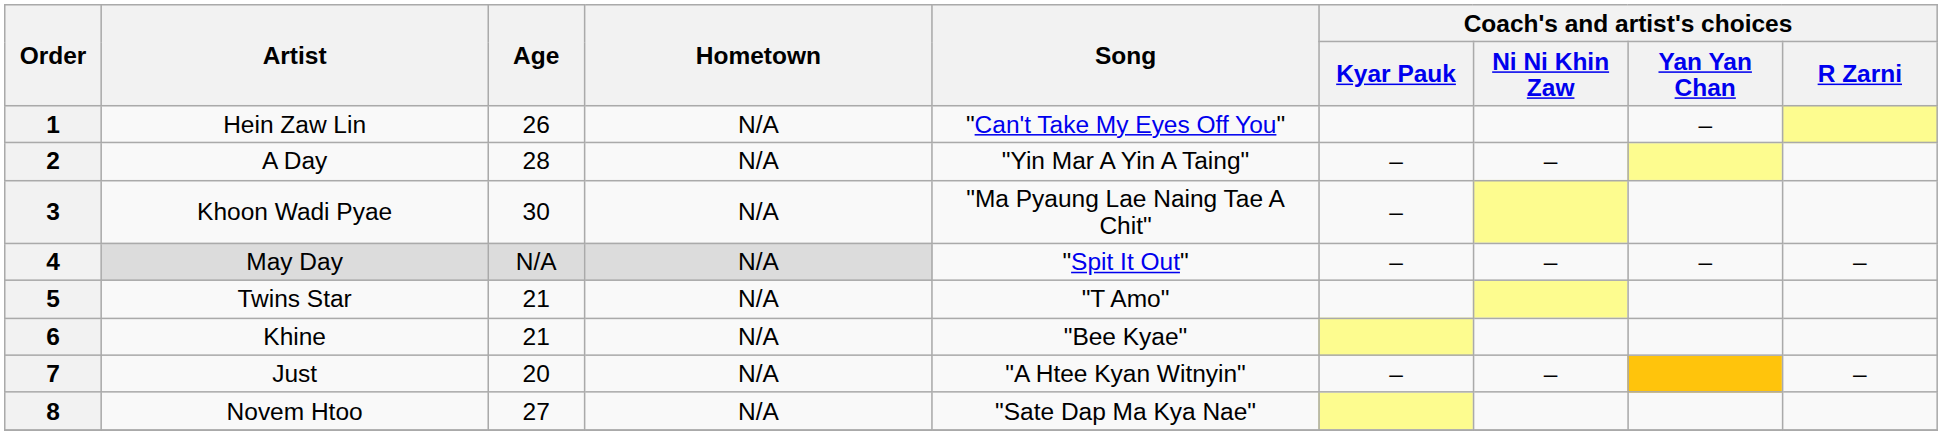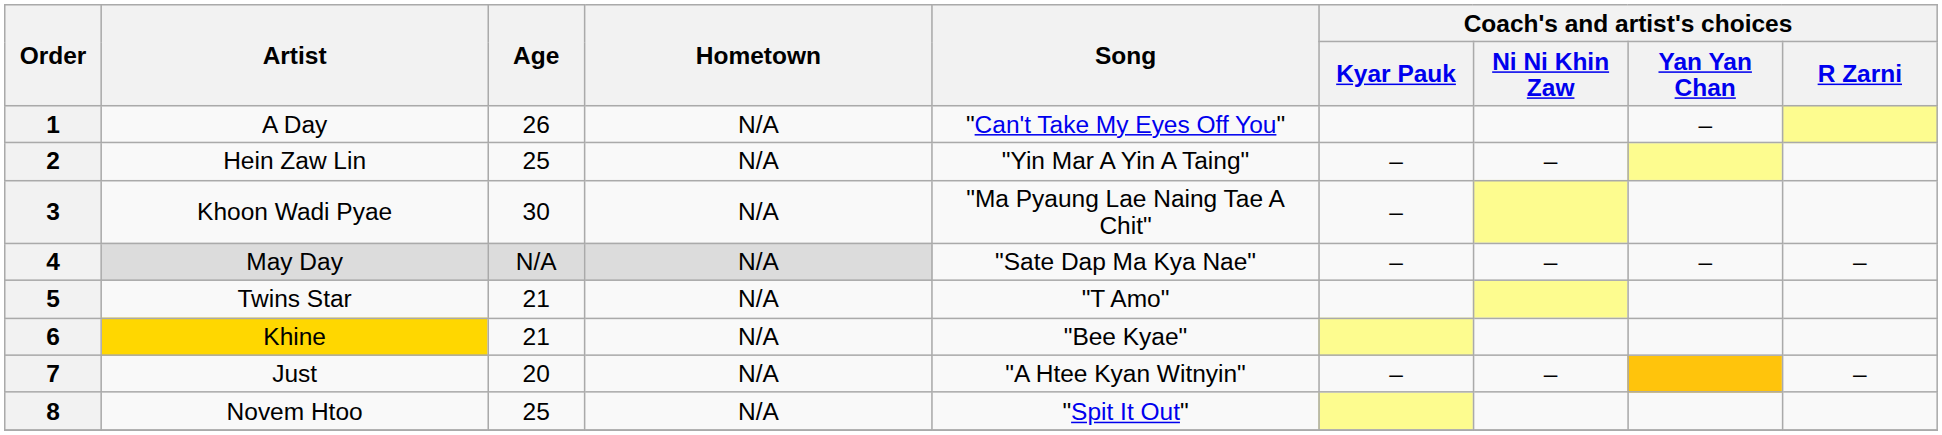 <table class="wikitable" style="text-align:center; line-height:17px; width:100%;">
 <tr>
 <th scope="col" rowspan="2" width="05%">Order</th>
 <th scope="col" rowspan="2" width="20%">Artist</th>
 <th scope="col" rowspan="2" width="05%">Age</th>
 <th scope="col" rowspan="2" width="18%">Hometown</th>
 <th scope="col" rowspan="2" width="20%">Song</th>
 <th scope="col" colspan="4" width="32%">Coach's and artist's choices</th>
 </tr>
 <tr>
 <th width="08%"><a href='#'>Kyar Pauk</a></th>
 <th width="08%"><a href='#'>Ni Ni Khin Zaw</a></th>
 <th width="08%"><a href='#'>Yan Yan Chan</a></th>
 <th width="08%"><a href='#'>R Zarni</a></th>
 </tr>
 <tr>
 <th>1</th>
-<td>Hein Zaw Lin</td>
+<td>A Day</td>
 <td>26</td>
 <td>N/A</td>
 <td>"<a href='#'>Can't Take My Eyes Off You</a>"</td>
 <td><strong></strong></td>
 <td><strong></strong></td>
 <td>–</td>
 <td style="background:#fdfc8f;"><strong></strong></td>
 </tr>
 <tr>
 <th>2</th>
-<td>A Day</td>
-<td>28</td>
+<td>Hein Zaw Lin</td>
+<td>25</td>
 <td>N/A</td>
 <td>"Yin Mar A Yin A Taing"</td>
 <td>–</td>
 <td>–</td>
 <td style="background:#fdfc8f;"><strong></strong></td>
 <td><strong></strong></td>
 </tr>
 <tr>
 <th>3</th>
 <td>Khoon Wadi Pyae</td>
 <td>30</td>
 <td>N/A</td>
 <td>"Ma Pyaung Lae Naing Tae A Chit"</td>
 <td>–</td>
 <td style="background:#fdfc8f;"><strong></strong></td>
 <td><strong></strong></td>
 <td><strong></strong></td>
 </tr>
 <tr>
 <th>4</th>
 <td style="background:#DCDCDC;">May Day</td>
 <td style="background:#DCDCDC;">N/A</td>
 <td style="background:#DCDCDC;">N/A</td>
-<td>"<a href='#'>Spit It Out</a>"</td>
+<td>"Sate Dap Ma Kya Nae"</td>
 <td>–</td>
 <td>–</td>
 <td>–</td>
 <td>–</td>
 </tr>
 <tr>
 <th>5</th>
 <td>Twins Star</td>
 <td>21</td>
 <td>N/A</td>
 <td>"T Amo"</td>
 <td><strong></strong></td>
 <td style="background:#fdfc8f;"><strong></strong></td>
 <td><strong></strong></td>
 <td><strong></strong></td>
 </tr>
 <tr>
 <th>6</th>
-<td>Khine</td>
+<td style="background: gold;">Khine</td>
 <td>21</td>
 <td>N/A</td>
 <td>"Bee Kyae"</td>
 <td style="background:#fdfc8f;"><strong></strong></td>
 <td><strong></strong></td>
 <td><strong></strong></td>
 <td><strong></strong></td>
 </tr>
 <tr>
 <th>7</th>
 <td>Just</td>
 <td>20</td>
 <td>N/A</td>
 <td>"A Htee Kyan Witnyin"</td>
 <td>–</td>
 <td>–</td>
 <td style="background:#FFC40C;"><strong></strong></td>
 <td>–</td>
 </tr>
 <tr>
 <th>8</th>
 <td>Novem Htoo</td>
-<td>27</td>
+<td>25</td>
 <td>N/A</td>
-<td>"Sate Dap Ma Kya Nae"</td>
+<td>"<a href='#'>Spit It Out</a>"</td>
 <td style="background:#fdfc8f;"><strong></strong></td>
 <td><strong></strong></td>
 <td><strong></strong></td>
 <td><strong></strong></td>
 </tr>
 <tr>
 </tr>
 </table>
